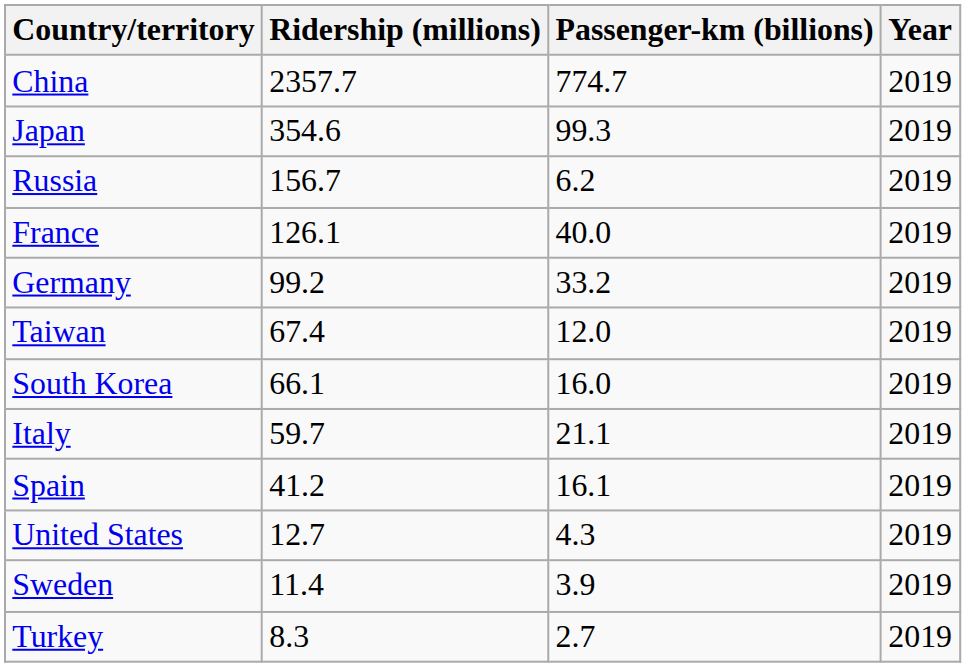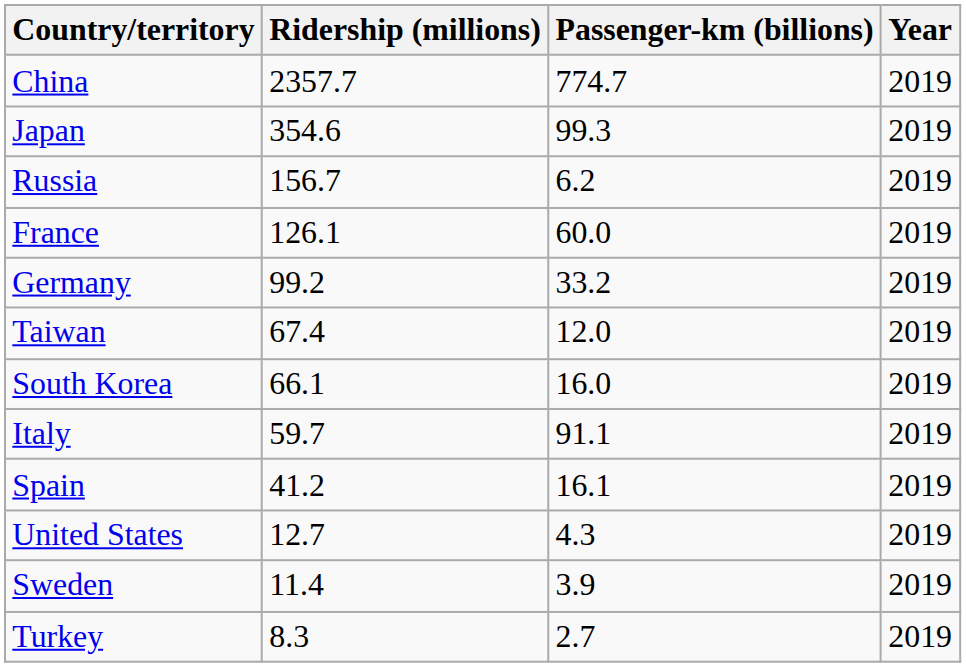 <table class="wikitable sortable">
 <tr>
 <th>Country/territory</th>
 <th>Ridership (millions)</th>
 <th>Passenger-km (billions)</th>
 <th>Year</th>
 </tr>
 <tr>
 <td> <a href='#'>China</a></td>
 <td>2357.7</td>
 <td>774.7</td>
 <td>2019</td>
 </tr>
 <tr>
 <td> <a href='#'>Japan</a></td>
 <td>354.6</td>
 <td>99.3</td>
 <td>2019</td>
 </tr>
 <tr>
 <td> <a href='#'>Russia</a></td>
 <td>156.7</td>
 <td>6.2</td>
 <td>2019</td>
 </tr>
 <tr>
 <td> <a href='#'>France</a></td>
 <td>126.1</td>
-<td>40.0</td>
+<td>60.0</td>
 <td>2019</td>
 </tr>
 <tr>
 <td> <a href='#'>Germany</a></td>
 <td>99.2</td>
 <td>33.2</td>
 <td>2019</td>
 </tr>
 <tr>
 <td> <a href='#'>Taiwan</a></td>
 <td>67.4</td>
 <td>12.0</td>
 <td>2019</td>
 </tr>
 <tr>
 <td> <a href='#'>South Korea</a></td>
 <td>66.1</td>
 <td>16.0</td>
 <td>2019</td>
 </tr>
 <tr>
 <td> <a href='#'>Italy</a></td>
 <td>59.7</td>
-<td>21.1</td>
+<td>91.1</td>
 <td>2019</td>
 </tr>
 <tr>
 <td> <a href='#'>Spain</a></td>
 <td>41.2</td>
 <td>16.1</td>
 <td>2019</td>
 </tr>
 <tr>
 <td> <a href='#'>United States</a></td>
 <td>12.7</td>
 <td>4.3</td>
 <td>2019</td>
 </tr>
 <tr>
 <td> <a href='#'>Sweden</a></td>
 <td>11.4</td>
 <td>3.9</td>
 <td>2019</td>
 </tr>
 <tr>
 <td> <a href='#'>Turkey</a></td>
 <td>8.3</td>
 <td>2.7</td>
 <td>2019</td>
 </tr>
 </table>
